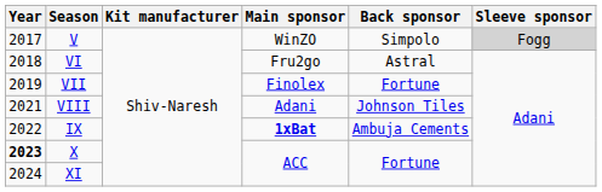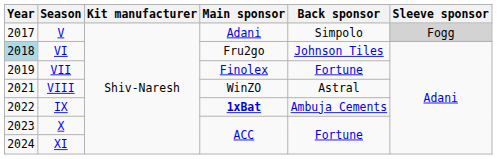 <table class="wikitable sortable" style="text-align: center; font-size: 100%" align="center" width:"80%">
 <tr>
 <th>Year</th>
 <th>Season</th>
 <th>Kit manufacturer</th>
 <th>Main sponsor</th>
 <th>Back sponsor</th>
 <th>Sleeve sponsor</th>
 </tr>
 <tr>
 <td>2017</td>
 <td><a href='#'>V</a></td>
 <td rowspan="7">Shiv-Naresh</td>
-<td>WinZO</td>
+<td><a href='#'>Adani</a></td>
 <td>Simpolo</td>
 <td style="background: lightgrey;">Fogg</td>
 </tr>
 <tr>
-<td>2018</td>
+<td style="background: lightblue;">2018</td>
 <td><a href='#'>VI</a></td>
 <td>Fru2go</td>
-<td>Astral</td>
+<td><a href='#'>Johnson Tiles</a></td>
 <td rowspan="6"><a href='#'>Adani</a></td>
 </tr>
 <tr>
 <td>2019</td>
 <td><a href='#'>VII</a></td>
 <td><a href='#'>Finolex</a></td>
 <td><a href='#'>Fortune</a></td>
 </tr>
 <tr>
 <td>2021</td>
 <td><a href='#'>VIII</a></td>
-<td><a href='#'>Adani</a></td>
-<td><a href='#'>Johnson Tiles</a></td>
+<td>WinZO</td>
+<td>Astral</td>
 </tr>
 <tr>
 <td>2022</td>
 <td><a href='#'>IX</a></td>
 <td><strong><a href='#'>1xBat</a></strong></td>
 <td><a href='#'>Ambuja Cements</a></td>
 </tr>
 <tr>
-<td><strong>2023</strong></td>
+<td>2023</td>
 <td><a href='#'>X</a></td>
 <td rowspan="2"><a href='#'>ACC</a></td>
 <td rowspan="2"><a href='#'>Fortune</a></td>
 </tr>
 <tr>
 <td>2024</td>
 <td><a href='#'>XI</a></td>
 </tr>
 </table>
